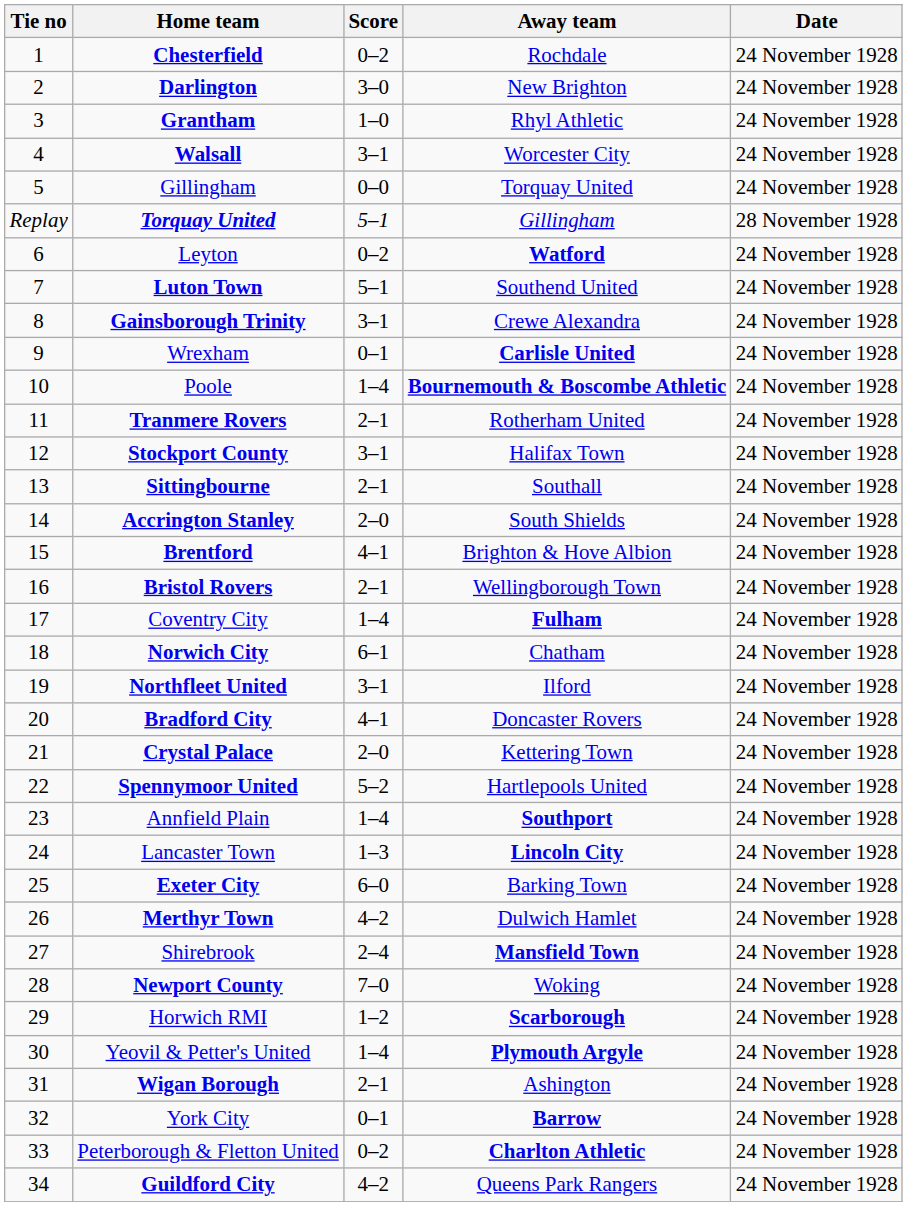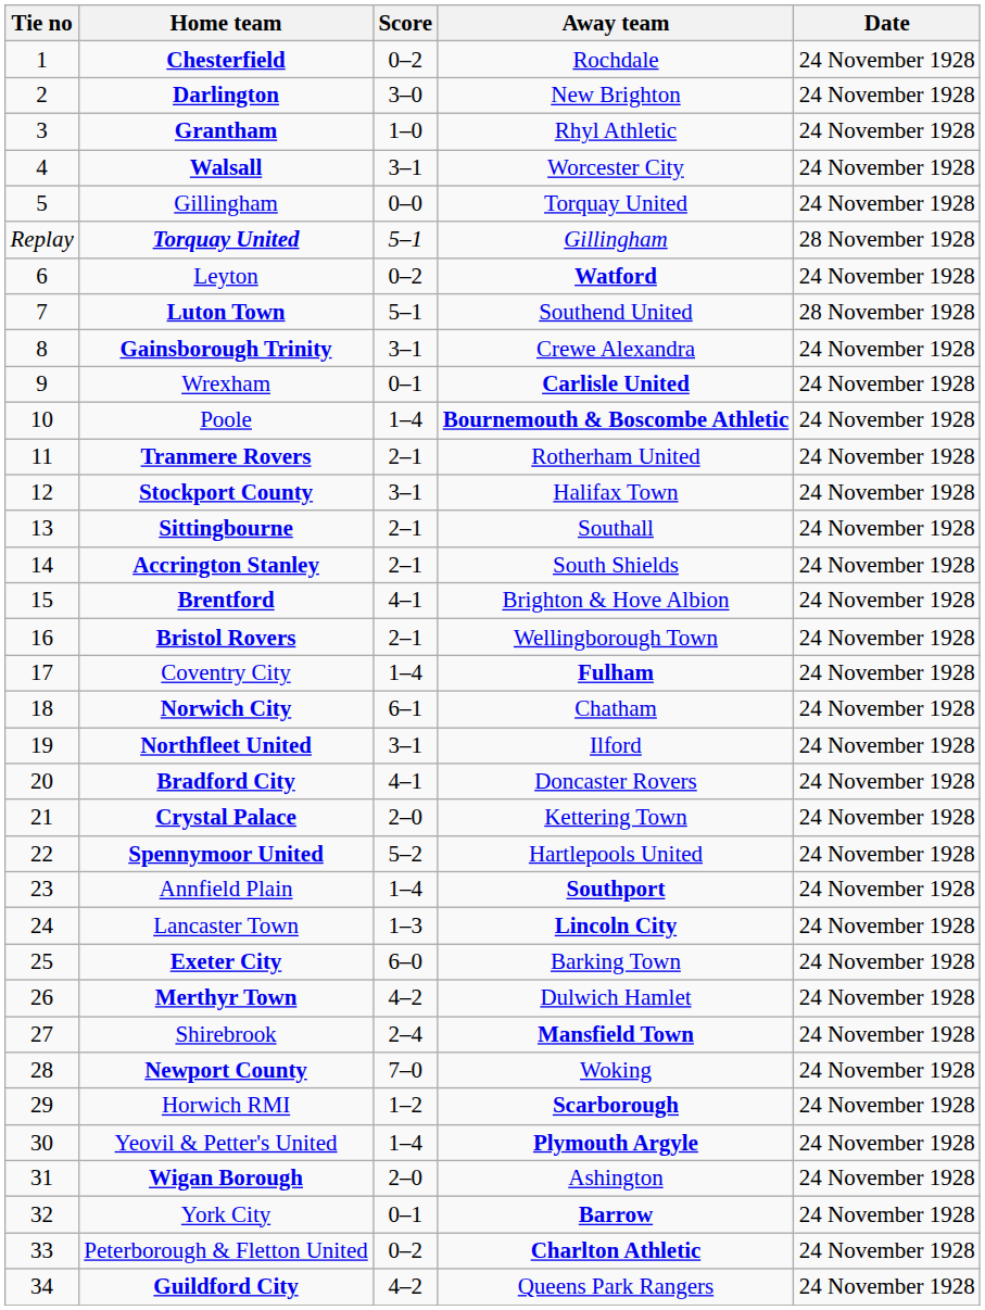 <table class="wikitable" style="text-align: center">
 <tr>
 <th>Tie no</th>
 <th>Home team</th>
 <th>Score</th>
 <th>Away team</th>
 <th>Date</th>
 </tr>
 <tr>
 <td>1</td>
 <td><strong><a href='#'>Chesterfield</a></strong></td>
 <td>0–2</td>
 <td><a href='#'>Rochdale</a></td>
 <td>24 November 1928</td>
 </tr>
 <tr>
 <td>2</td>
 <td><strong><a href='#'>Darlington</a></strong></td>
 <td>3–0</td>
 <td><a href='#'>New Brighton</a></td>
 <td>24 November 1928</td>
 </tr>
 <tr>
 <td>3</td>
 <td><strong><a href='#'>Grantham</a></strong></td>
 <td>1–0</td>
 <td><a href='#'>Rhyl Athletic</a></td>
 <td>24 November 1928</td>
 </tr>
 <tr>
 <td>4</td>
 <td><strong><a href='#'>Walsall</a></strong></td>
 <td>3–1</td>
 <td><a href='#'>Worcester City</a></td>
 <td>24 November 1928</td>
 </tr>
 <tr>
 <td>5</td>
 <td><a href='#'>Gillingham</a></td>
 <td>0–0</td>
 <td><a href='#'>Torquay United</a></td>
 <td>24 November 1928</td>
 </tr>
 <tr>
 <td><em>Replay</em></td>
 <td><strong><em><a href='#'>Torquay United</a></em></strong></td>
 <td><em>5–1</em></td>
 <td><em><a href='#'>Gillingham</a></em></td>
 <td>28 November 1928</td>
 </tr>
 <tr>
 <td>6</td>
 <td><a href='#'>Leyton</a></td>
 <td>0–2</td>
 <td><strong><a href='#'>Watford</a></strong></td>
 <td>24 November 1928</td>
 </tr>
 <tr>
 <td>7</td>
 <td><strong><a href='#'>Luton Town</a></strong></td>
 <td>5–1</td>
 <td><a href='#'>Southend United</a></td>
-<td>24 November 1928</td>
+<td>28 November 1928</td>
 </tr>
 <tr>
 <td>8</td>
 <td><strong><a href='#'>Gainsborough Trinity</a></strong></td>
 <td>3–1</td>
 <td><a href='#'>Crewe Alexandra</a></td>
 <td>24 November 1928</td>
 </tr>
 <tr>
 <td>9</td>
 <td><a href='#'>Wrexham</a></td>
 <td>0–1</td>
 <td><strong><a href='#'>Carlisle United</a></strong></td>
 <td>24 November 1928</td>
 </tr>
 <tr>
 <td>10</td>
 <td><a href='#'>Poole</a></td>
 <td>1–4</td>
 <td><strong><a href='#'>Bournemouth & Boscombe Athletic</a></strong></td>
 <td>24 November 1928</td>
 </tr>
 <tr>
 <td>11</td>
 <td><strong><a href='#'>Tranmere Rovers</a></strong></td>
 <td>2–1</td>
 <td><a href='#'>Rotherham United</a></td>
 <td>24 November 1928</td>
 </tr>
 <tr>
 <td>12</td>
 <td><strong><a href='#'>Stockport County</a></strong></td>
 <td>3–1</td>
 <td><a href='#'>Halifax Town</a></td>
 <td>24 November 1928</td>
 </tr>
 <tr>
 <td>13</td>
 <td><strong><a href='#'>Sittingbourne</a></strong></td>
 <td>2–1</td>
 <td><a href='#'>Southall</a></td>
 <td>24 November 1928</td>
 </tr>
 <tr>
 <td>14</td>
 <td><strong><a href='#'>Accrington Stanley</a></strong></td>
-<td>2–0</td>
+<td>2–1</td>
 <td><a href='#'>South Shields</a></td>
 <td>24 November 1928</td>
 </tr>
 <tr>
 <td>15</td>
 <td><strong><a href='#'>Brentford</a></strong></td>
 <td>4–1</td>
 <td><a href='#'>Brighton & Hove Albion</a></td>
 <td>24 November 1928</td>
 </tr>
 <tr>
 <td>16</td>
 <td><strong><a href='#'>Bristol Rovers</a></strong></td>
 <td>2–1</td>
 <td><a href='#'>Wellingborough Town</a></td>
 <td>24 November 1928</td>
 </tr>
 <tr>
 <td>17</td>
 <td><a href='#'>Coventry City</a></td>
 <td>1–4</td>
 <td><strong><a href='#'>Fulham</a></strong></td>
 <td>24 November 1928</td>
 </tr>
 <tr>
 <td>18</td>
 <td><strong><a href='#'>Norwich City</a></strong></td>
 <td>6–1</td>
 <td><a href='#'>Chatham</a></td>
 <td>24 November 1928</td>
 </tr>
 <tr>
 <td>19</td>
 <td><strong><a href='#'>Northfleet United</a></strong></td>
 <td>3–1</td>
 <td><a href='#'>Ilford</a></td>
 <td>24 November 1928</td>
 </tr>
 <tr>
 <td>20</td>
 <td><strong><a href='#'>Bradford City</a></strong></td>
 <td>4–1</td>
 <td><a href='#'>Doncaster Rovers</a></td>
 <td>24 November 1928</td>
 </tr>
 <tr>
 <td>21</td>
 <td><strong><a href='#'>Crystal Palace</a></strong></td>
 <td>2–0</td>
 <td><a href='#'>Kettering Town</a></td>
 <td>24 November 1928</td>
 </tr>
 <tr>
 <td>22</td>
 <td><strong><a href='#'>Spennymoor United</a></strong></td>
 <td>5–2</td>
 <td><a href='#'>Hartlepools United</a></td>
 <td>24 November 1928</td>
 </tr>
 <tr>
 <td>23</td>
 <td><a href='#'>Annfield Plain</a></td>
 <td>1–4</td>
 <td><strong><a href='#'>Southport</a></strong></td>
 <td>24 November 1928</td>
 </tr>
 <tr>
 <td>24</td>
 <td><a href='#'>Lancaster Town</a></td>
 <td>1–3</td>
 <td><strong><a href='#'>Lincoln City</a></strong></td>
 <td>24 November 1928</td>
 </tr>
 <tr>
 <td>25</td>
 <td><strong><a href='#'>Exeter City</a></strong></td>
 <td>6–0</td>
 <td><a href='#'>Barking Town</a></td>
 <td>24 November 1928</td>
 </tr>
 <tr>
 <td>26</td>
 <td><strong><a href='#'>Merthyr Town</a></strong></td>
 <td>4–2</td>
 <td><a href='#'>Dulwich Hamlet</a></td>
 <td>24 November 1928</td>
 </tr>
 <tr>
 <td>27</td>
 <td><a href='#'>Shirebrook</a></td>
 <td>2–4</td>
 <td><strong><a href='#'>Mansfield Town</a></strong></td>
 <td>24 November 1928</td>
 </tr>
 <tr>
 <td>28</td>
 <td><strong><a href='#'>Newport County</a></strong></td>
 <td>7–0</td>
 <td><a href='#'>Woking</a></td>
 <td>24 November 1928</td>
 </tr>
 <tr>
 <td>29</td>
 <td><a href='#'>Horwich RMI</a></td>
 <td>1–2</td>
 <td><strong><a href='#'>Scarborough</a></strong></td>
 <td>24 November 1928</td>
 </tr>
 <tr>
 <td>30</td>
 <td><a href='#'>Yeovil & Petter's United</a></td>
 <td>1–4</td>
 <td><strong><a href='#'>Plymouth Argyle</a></strong></td>
 <td>24 November 1928</td>
 </tr>
 <tr>
 <td>31</td>
 <td><strong><a href='#'>Wigan Borough</a></strong></td>
-<td>2–1</td>
+<td>2–0</td>
 <td><a href='#'>Ashington</a></td>
 <td>24 November 1928</td>
 </tr>
 <tr>
 <td>32</td>
 <td><a href='#'>York City</a></td>
 <td>0–1</td>
 <td><strong><a href='#'>Barrow</a></strong></td>
 <td>24 November 1928</td>
 </tr>
 <tr>
 <td>33</td>
 <td><a href='#'>Peterborough & Fletton United</a></td>
 <td>0–2</td>
 <td><strong><a href='#'>Charlton Athletic</a></strong></td>
 <td>24 November 1928</td>
 </tr>
 <tr>
 <td>34</td>
 <td><strong><a href='#'>Guildford City</a></strong></td>
 <td>4–2</td>
 <td><a href='#'>Queens Park Rangers</a></td>
 <td>24 November 1928</td>
 </tr>
 <tr>
 </tr>
 </table>
